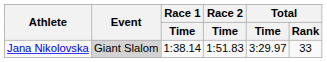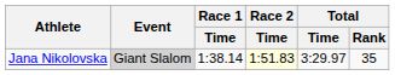 <table class="wikitable" style="font-size:90%">
 <tr>
 <th rowspan="2">Athlete</th>
 <th rowspan="2">Event</th>
 <th>Race 1</th>
 <th>Race 2</th>
 <th colspan="2">Total</th>
 </tr>
 <tr>
 <th>Time</th>
 <th>Time</th>
 <th>Time</th>
 <th>Rank</th>
 </tr>
 <tr>
 <td><a href='#'>Jana Nikolovska</a></td>
 <td style="background: lightgrey;">Giant Slalom</td>
 <td align="center">1:38.14</td>
-<td align="center">1:51.83</td>
+<td align="center" style="background: lightyellow;">1:51.83</td>
 <td align="center">3:29.97</td>
-<td align="center">33</td>
+<td align="center">35</td>
 </tr>
 </table>
